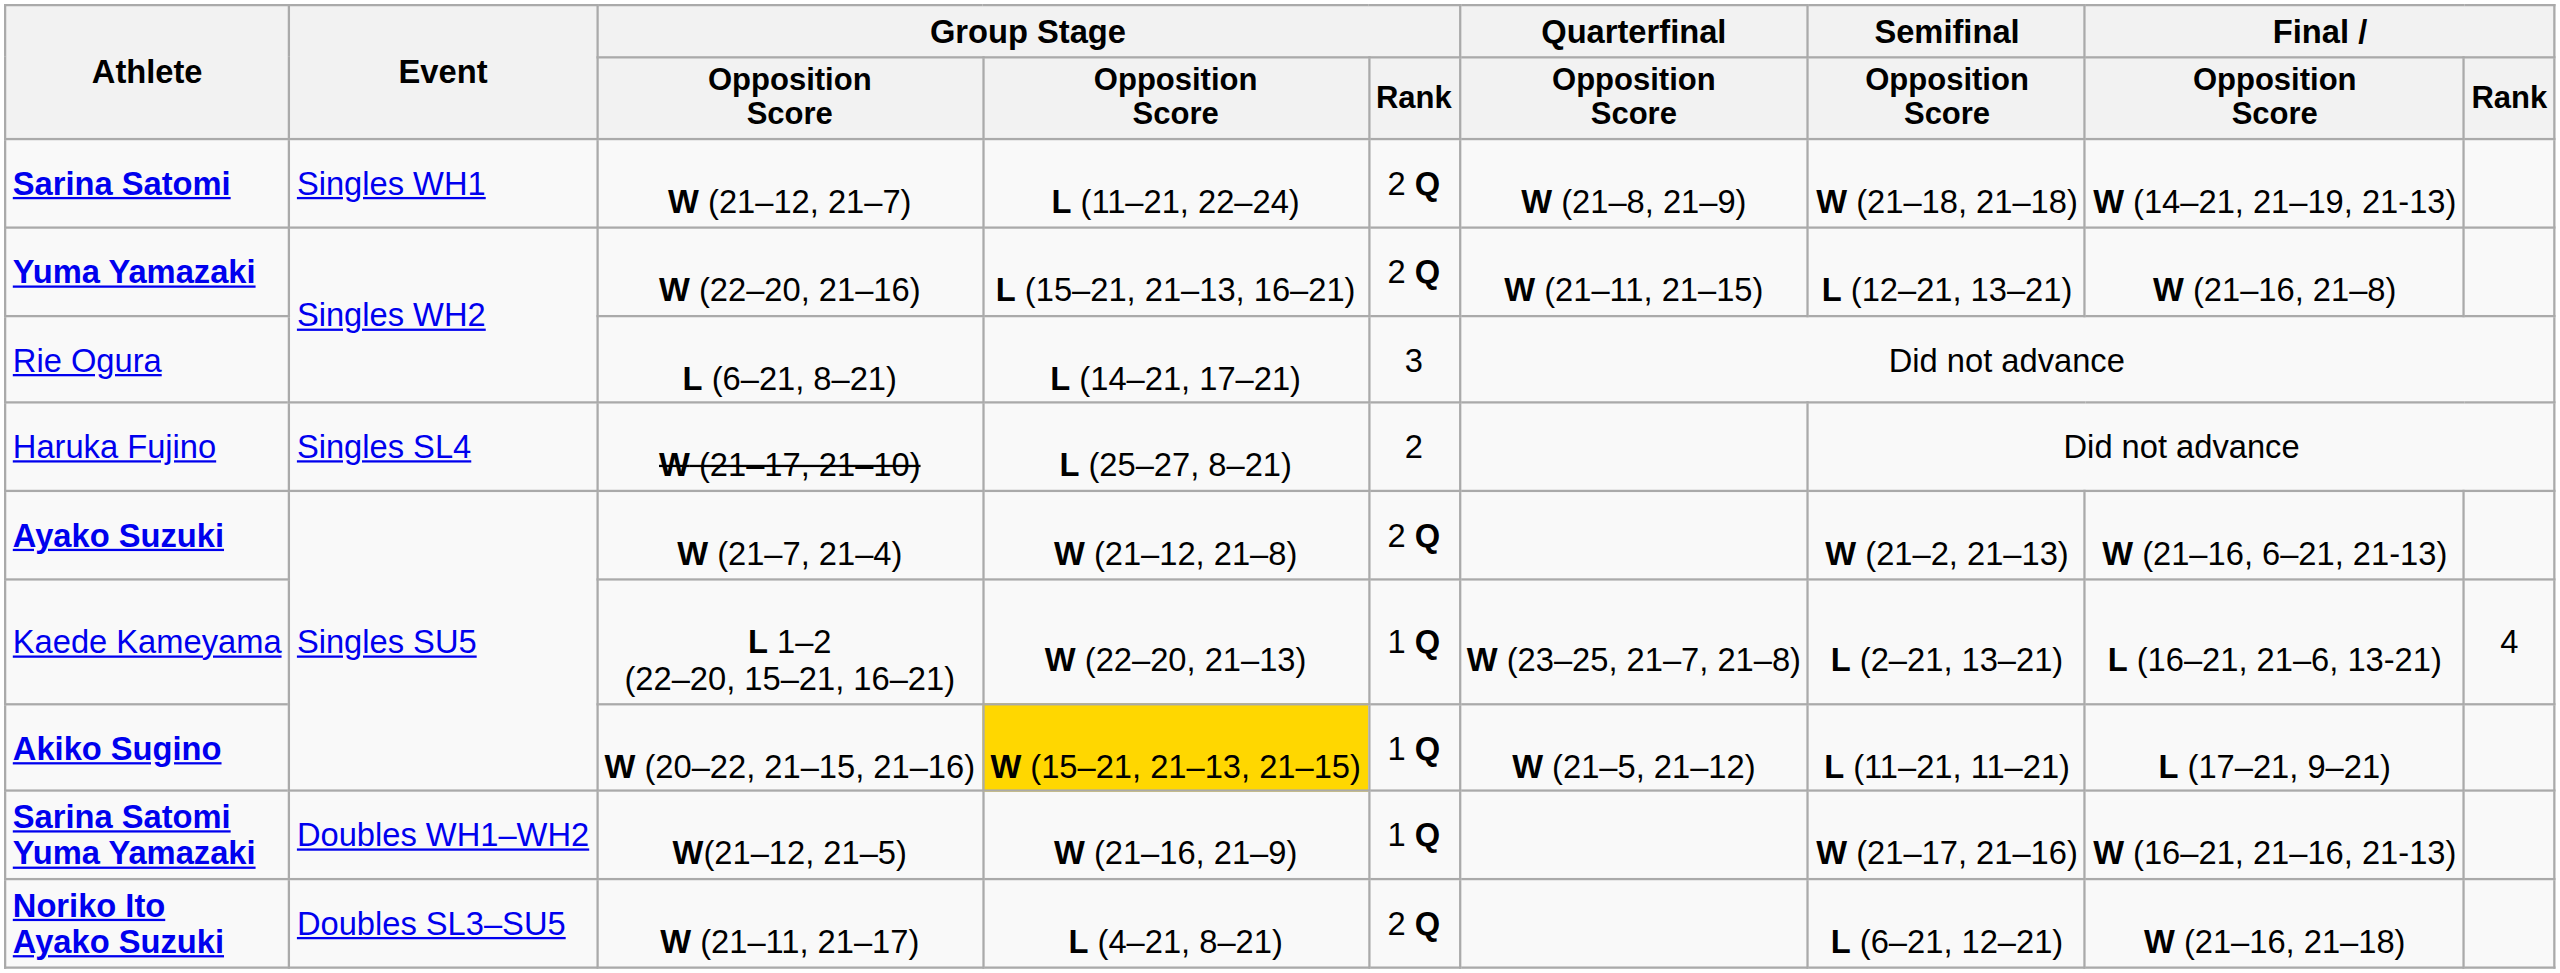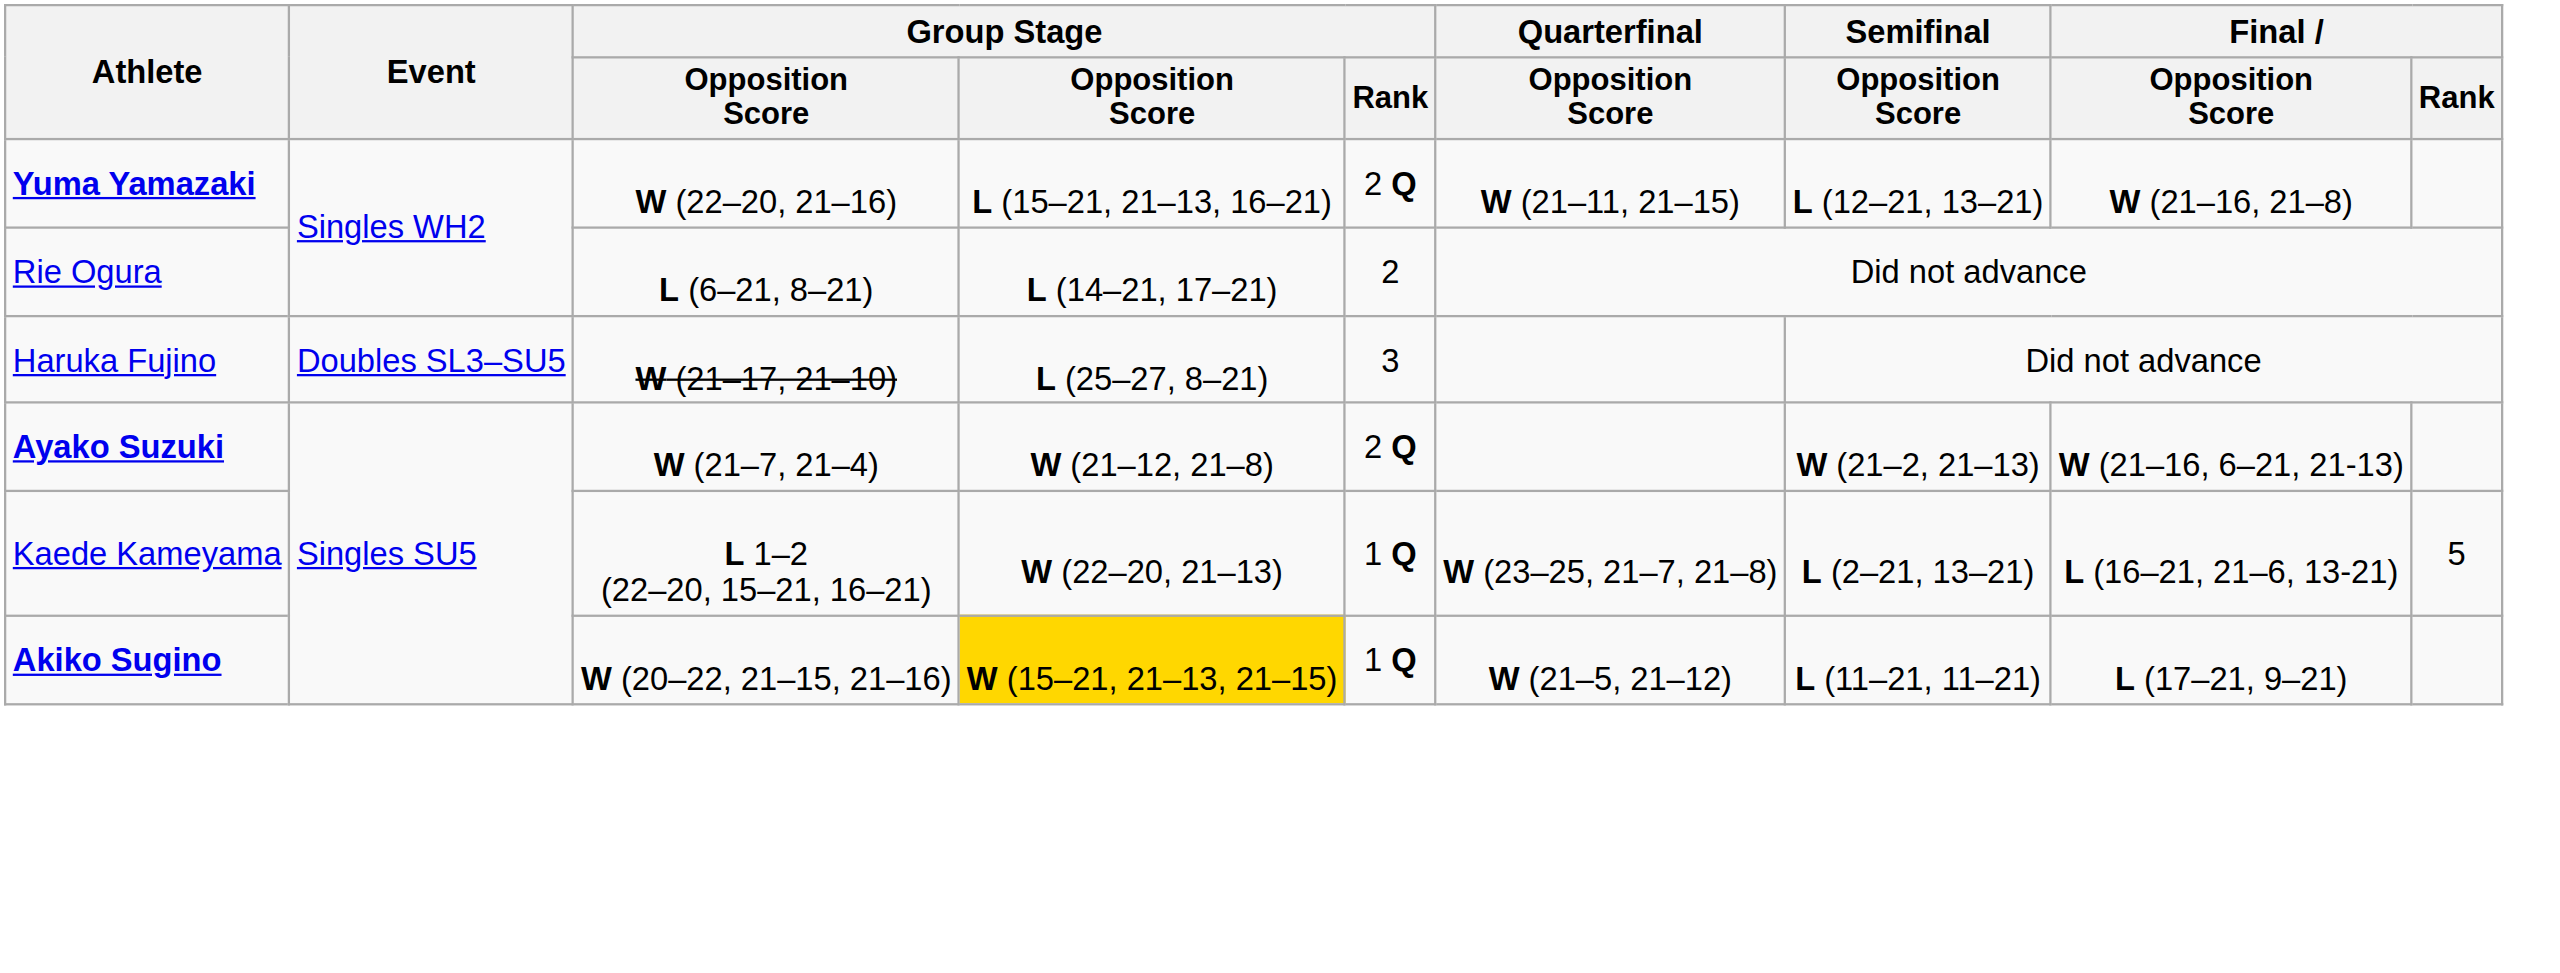 <table class="wikitable" style="font-size:90%; text-align:center">
 <tr>
 <th rowspan="2">Athlete</th>
 <th rowspan="2">Event</th>
 <th colspan="3">Group Stage</th>
 <th>Quarterfinal</th>
 <th>Semifinal</th>
 <th colspan="2">Final / </th>
 </tr>
 <tr style="font-size:95%">
 <th>Opposition<br>Score</th>
 <th>Opposition<br>Score</th>
 <th>Rank</th>
 <th>Opposition<br>Score</th>
 <th>Opposition<br>Score</th>
 <th>Opposition<br>Score</th>
 <th>Rank</th>
 </tr>
 <tr>
-<td align="left"><strong><a href='#'>Sarina Satomi</a></strong></td>
-<td align="left"><a href='#'>Singles WH1</a></td>
-<td><br><strong>W</strong> (21–12, 21–7)</td>
-<td><br><strong>L</strong> (11–21, 22–24)</td>
-<td>2 <strong>Q</strong></td>
-<td><br><strong>W</strong> (21–8, 21–9)</td>
-<td><br><strong>W</strong> (21–18, 21–18)</td>
-<td><br><strong>W</strong> (14–21, 21–19, 21-13)</td>
-<td></td>
-</tr>
-<tr>
 <td align="left"><strong><a href='#'>Yuma Yamazaki</a></strong></td>
 <td align="left" rowspan="2"><a href='#'>Singles WH2</a></td>
 <td><br><strong>W</strong> (22–20, 21–16)</td>
 <td><br><strong>L</strong> (15–21, 21–13, 16–21)</td>
 <td>2 <strong>Q</strong></td>
 <td><br><strong>W</strong> (21–11, 21–15)</td>
 <td><br><strong>L</strong> (12–21, 13–21)</td>
 <td><br><strong>W</strong> (21–16, 21–8)</td>
 <td></td>
 </tr>
 <tr>
 <td align="left"><a href='#'>Rie Ogura</a></td>
 <td><br><strong>L</strong> (6–21, 8–21)</td>
 <td><br><strong>L</strong> (14–21, 17–21)</td>
-<td>3</td>
+<td>2</td>
 <td colspan="4">Did not advance</td>
 </tr>
 <tr>
 <td align="left"><a href='#'>Haruka Fujino</a></td>
-<td align="left"><a href='#'>Singles SL4</a></td>
+<td align="left"><a href='#'>Doubles SL3–SU5</a></td>
 <td><br><s><strong>W</strong> (21–17, 21–10)</s></td>
 <td><br><strong>L</strong> (25–27, 8–21)</td>
-<td>2</td>
+<td>3</td>
 <td></td>
 <td colspan="3">Did not advance</td>
 </tr>
 <tr>
 <td align="left"><strong><a href='#'>Ayako Suzuki</a></strong></td>
 <td align="left" rowspan="3"><a href='#'>Singles SU5</a></td>
 <td><br><strong>W</strong> (21–7, 21–4)</td>
 <td><br><strong>W</strong> (21–12, 21–8)</td>
 <td>2 <strong>Q</strong></td>
 <td></td>
 <td><br><strong>W</strong> (21–2, 21–13)</td>
 <td><br><strong>W</strong> (21–16, 6–21, 21-13)</td>
 <td></td>
 </tr>
 <tr>
 <td align="left"><a href='#'>Kaede Kameyama</a></td>
 <td><br><strong>L</strong> 1–2<br>(22–20, 15–21, 16–21)</td>
 <td><br><strong>W</strong> (22–20, 21–13)</td>
 <td>1 <strong>Q</strong></td>
 <td><br><strong>W</strong> (23–25, 21–7, 21–8)</td>
 <td><br><strong>L</strong> (2–21, 13–21)</td>
 <td><br><strong>L</strong> (16–21, 21–6, 13-21)</td>
-<td>4</td>
+<td>5</td>
 </tr>
 <tr>
 <td align="left"><strong><a href='#'>Akiko Sugino</a></strong></td>
 <td><br><strong>W</strong> (20–22, 21–15, 21–16)</td>
 <td style="background: gold;"><br><strong>W</strong> (15–21, 21–13, 21–15)</td>
 <td>1 <strong>Q</strong></td>
 <td><br><strong>W</strong> (21–5, 21–12)</td>
 <td><br><strong>L</strong> (11–21, 11–21)</td>
 <td><br><strong>L</strong> (17–21, 9–21)</td>
 <td></td>
 </tr>
-<tr>
-<td align="left"><strong><a href='#'>Sarina Satomi</a><br><a href='#'>Yuma Yamazaki</a></strong></td>
-<td align="left"><a href='#'>Doubles WH1–WH2</a></td>
-<td><br><strong>W</strong>(21–12, 21–5)</td>
-<td><br><strong>W</strong> (21–16, 21–9)</td>
-<td>1 <strong>Q</strong></td>
-<td></td>
-<td><br><strong>W</strong> (21–17, 21–16)</td>
-<td><br><strong>W</strong> (16–21, 21–16, 21-13)</td>
-<td></td>
-</tr>
-<tr>
-<td align="left"><strong><a href='#'>Noriko Ito</a><br><a href='#'>Ayako Suzuki</a></strong></td>
-<td align="left"><a href='#'>Doubles SL3–SU5</a></td>
-<td><br><strong>W</strong> (21–11, 21–17)</td>
-<td><br><strong>L</strong> (4–21, 8–21)</td>
-<td>2 <strong>Q</strong></td>
-<td></td>
-<td><br><strong>L</strong> (6–21, 12–21)</td>
-<td><br><strong>W</strong> (21–16, 21–18)</td>
-<td></td>
-</tr>
 </table>
